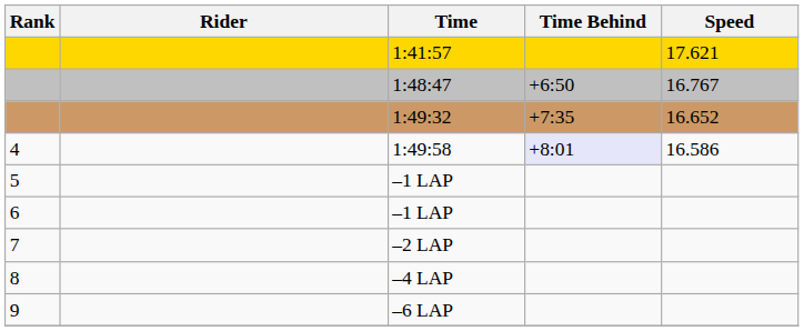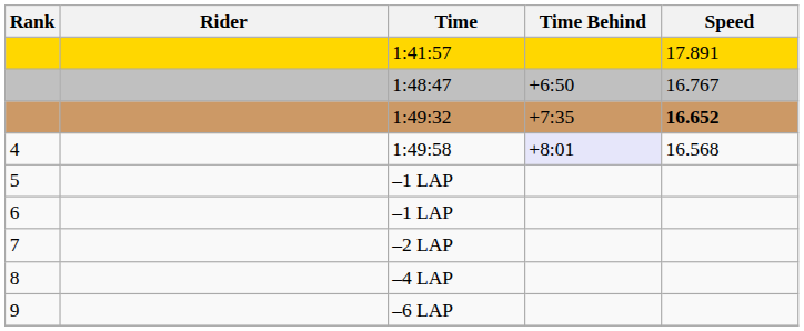 <table class="wikitable" style="font-size:95%" style="text-align:center">
 <tr>
 <th>Rank</th>
 <th width=250>Rider</th>
 <th width=100>Time</th>
 <th width=100>Time Behind</th>
 <th width=100>Speed</th>
 </tr>
 <tr bgcolor=gold>
 <td></td>
 <td align=left></td>
 <td>1:41:57</td>
 <td></td>
-<td>17.621</td>
+<td>17.891</td>
 </tr>
 <tr bgcolor=silver>
 <td></td>
 <td align=left></td>
 <td>1:48:47</td>
 <td>+6:50</td>
 <td>16.767</td>
 </tr>
 <tr bgcolor=cc9966>
 <td></td>
 <td align=left></td>
 <td>1:49:32</td>
 <td>+7:35</td>
-<td>16.652</td>
+<td><strong>16.652</strong></td>
 </tr>
 <tr>
 <td>4</td>
 <td align=left></td>
 <td>1:49:58</td>
 <td style="background: lavender;">+8:01</td>
-<td>16.586</td>
+<td>16.568</td>
 </tr>
 <tr>
 <td>5</td>
 <td align=left></td>
 <td>–1 LAP</td>
 <td></td>
 <td></td>
 </tr>
 <tr>
 <td>6</td>
 <td align=left></td>
 <td>–1 LAP</td>
 <td></td>
 <td></td>
 </tr>
 <tr>
 <td>7</td>
 <td align=left></td>
 <td>–2 LAP</td>
 <td></td>
 <td></td>
 </tr>
 <tr>
 <td>8</td>
 <td align=left></td>
 <td>–4 LAP</td>
 <td></td>
 <td></td>
 </tr>
 <tr>
 <td>9</td>
 <td align=left></td>
 <td>–6 LAP</td>
 <td></td>
 <td></td>
 </tr>
 <tr>
 </tr>
 </table>
